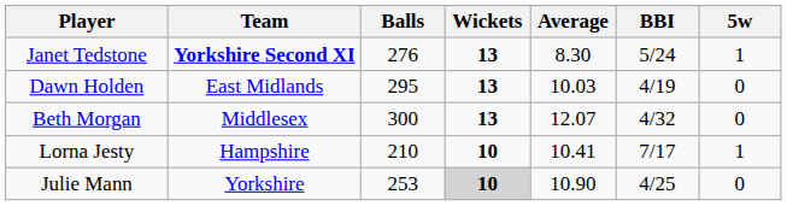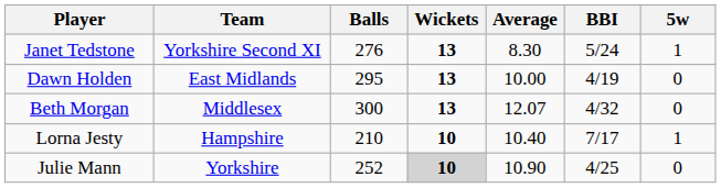 <table class="wikitable" style="text-align:center">
 <tr>
 <th width=125>Player</th>
 <th width=150>Team</th>
 <th width=60>Balls</th>
 <th width=60>Wickets</th>
 <th width=60>Average</th>
 <th width=60>BBI</th>
 <th width=60>5w</th>
 </tr>
 <tr>
 <td><a href='#'>Janet Tedstone</a></td>
-<td><strong><a href='#'>Yorkshire Second XI</a></strong></td>
+<td><a href='#'>Yorkshire Second XI</a></td>
 <td>276</td>
 <td><strong>13</strong></td>
 <td>8.30</td>
 <td>5/24</td>
 <td>1</td>
 </tr>
 <tr>
 <td><a href='#'>Dawn Holden</a></td>
 <td><a href='#'>East Midlands</a></td>
 <td>295</td>
 <td><strong>13</strong></td>
-<td>10.03</td>
+<td>10.00</td>
 <td>4/19</td>
 <td>0</td>
 </tr>
 <tr>
 <td><a href='#'>Beth Morgan</a></td>
 <td><a href='#'>Middlesex</a></td>
 <td>300</td>
 <td><strong>13</strong></td>
 <td>12.07</td>
 <td>4/32</td>
 <td>0</td>
 </tr>
 <tr>
 <td>Lorna Jesty</td>
 <td><a href='#'>Hampshire</a></td>
 <td>210</td>
 <td><strong>10</strong></td>
-<td>10.41</td>
+<td>10.40</td>
 <td>7/17</td>
 <td>1</td>
 </tr>
 <tr>
 <td>Julie Mann</td>
 <td><a href='#'>Yorkshire</a></td>
-<td>253</td>
+<td>252</td>
 <td style="background: lightgrey;"><strong>10</strong></td>
 <td>10.90</td>
 <td>4/25</td>
 <td>0</td>
 </tr>
 </table>
